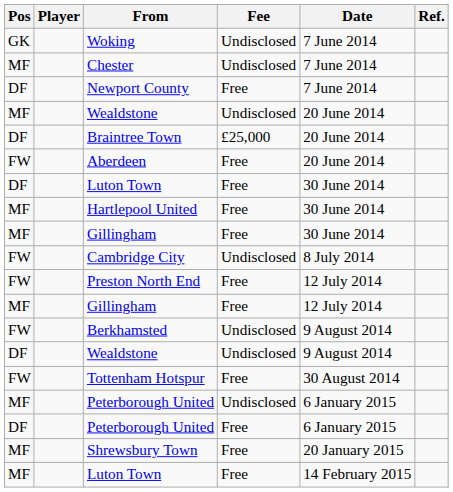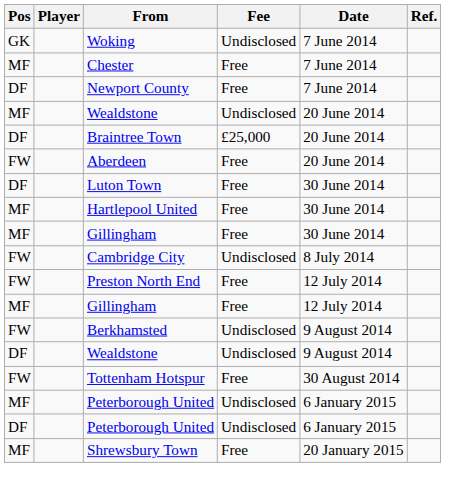 <table class="wikitable">
 <tr>
 <th>Pos</th>
 <th>Player</th>
 <th>From</th>
 <th>Fee</th>
 <th>Date</th>
 <th>Ref.</th>
 </tr>
 <tr>
 <td>GK</td>
 <td></td>
 <td><a href='#'>Woking</a></td>
 <td>Undisclosed</td>
 <td>7 June 2014</td>
 <td></td>
 </tr>
 <tr>
 <td>MF</td>
 <td></td>
 <td><a href='#'>Chester</a></td>
-<td>Undisclosed</td>
+<td>Free</td>
 <td>7 June 2014</td>
 <td></td>
 </tr>
 <tr>
 <td>DF</td>
 <td></td>
 <td><a href='#'>Newport County</a></td>
 <td>Free</td>
 <td>7 June 2014</td>
 <td></td>
 </tr>
 <tr>
 <td>MF</td>
 <td></td>
 <td><a href='#'>Wealdstone</a></td>
 <td>Undisclosed</td>
 <td>20 June 2014</td>
 <td></td>
 </tr>
 <tr>
 <td>DF</td>
 <td></td>
 <td><a href='#'>Braintree Town</a></td>
 <td>£25,000</td>
 <td>20 June 2014</td>
 <td></td>
 </tr>
 <tr>
 <td>FW</td>
 <td></td>
 <td><a href='#'>Aberdeen</a></td>
 <td>Free</td>
 <td>20 June 2014</td>
 <td></td>
 </tr>
 <tr>
 <td>DF</td>
 <td></td>
 <td><a href='#'>Luton Town</a></td>
 <td>Free</td>
 <td>30 June 2014</td>
 <td></td>
 </tr>
 <tr>
 <td>MF</td>
 <td></td>
 <td><a href='#'>Hartlepool United</a></td>
 <td>Free</td>
 <td>30 June 2014</td>
 <td></td>
 </tr>
 <tr>
 <td>MF</td>
 <td></td>
 <td><a href='#'>Gillingham</a></td>
 <td>Free</td>
 <td>30 June 2014</td>
 <td></td>
 </tr>
 <tr>
 <td>FW</td>
 <td></td>
 <td><a href='#'>Cambridge City</a></td>
 <td>Undisclosed</td>
 <td>8 July 2014</td>
 <td></td>
 </tr>
 <tr>
 <td>FW</td>
 <td></td>
 <td><a href='#'>Preston North End</a></td>
 <td>Free</td>
 <td>12 July 2014</td>
 <td></td>
 </tr>
 <tr>
 <td>MF</td>
 <td></td>
 <td><a href='#'>Gillingham</a></td>
 <td>Free</td>
 <td>12 July 2014</td>
 <td></td>
 </tr>
 <tr>
 <td>FW</td>
 <td></td>
 <td><a href='#'>Berkhamsted</a></td>
 <td>Undisclosed</td>
 <td>9 August 2014</td>
 <td></td>
 </tr>
 <tr>
 <td>DF</td>
 <td></td>
 <td><a href='#'>Wealdstone</a></td>
 <td>Undisclosed</td>
 <td>9 August 2014</td>
 <td></td>
 </tr>
 <tr>
 <td>FW</td>
 <td></td>
 <td><a href='#'>Tottenham Hotspur</a></td>
 <td>Free</td>
 <td>30 August 2014</td>
 <td></td>
 </tr>
 <tr>
 <td>MF</td>
 <td></td>
 <td><a href='#'>Peterborough United</a></td>
 <td>Undisclosed</td>
 <td>6 January 2015</td>
 <td></td>
 </tr>
 <tr>
 <td>DF</td>
 <td></td>
 <td><a href='#'>Peterborough United</a></td>
-<td>Free</td>
+<td>Undisclosed</td>
 <td>6 January 2015</td>
 <td></td>
 </tr>
 <tr>
 <td>MF</td>
 <td></td>
 <td><a href='#'>Shrewsbury Town</a></td>
 <td>Free</td>
 <td>20 January 2015</td>
 <td></td>
 </tr>
-<tr>
-<td>MF</td>
-<td></td>
-<td><a href='#'>Luton Town</a></td>
-<td>Free</td>
-<td>14 February 2015</td>
-<td></td>
-</tr>
 </table>
